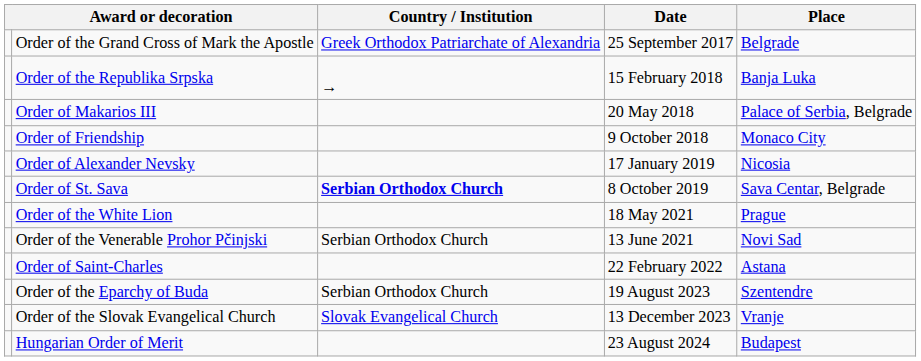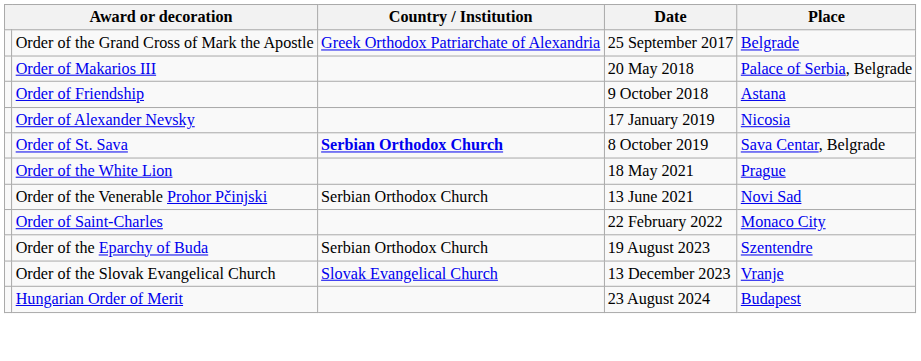 <table class="wikitable" style="text-align:left;">
 <tr>
 <th colspan=2>Award or decoration</th>
 <th>Country / Institution</th>
 <th>Date</th>
 <th>Place</th>
 </tr>
 <tr>
 <td></td>
 <td>Order of the Grand Cross of Mark the Apostle</td>
 <td><a href='#'>Greek Orthodox Patriarchate of Alexandria</a></td>
 <td>25 September 2017</td>
 <td><a href='#'>Belgrade</a></td>
 </tr>
 <tr>
 <td></td>
-<td><a href='#'>Order of the Republika Srpska</a></td>
-<td><br>→ </td>
-<td>15 February 2018</td>
-<td><a href='#'>Banja Luka</a></td>
-</tr>
-<tr>
-<td></td>
 <td><a href='#'>Order of Makarios III</a></td>
 <td></td>
 <td>20 May 2018</td>
 <td><a href='#'>Palace of Serbia</a>, Belgrade</td>
 </tr>
 <tr>
 <td></td>
 <td><a href='#'>Order of Friendship</a></td>
 <td></td>
 <td>9 October 2018</td>
-<td><a href='#'>Monaco City</a></td>
+<td><a href='#'>Astana</a></td>
 </tr>
 <tr>
 <td></td>
 <td><a href='#'>Order of Alexander Nevsky</a></td>
 <td></td>
 <td>17 January 2019</td>
 <td><a href='#'>Nicosia</a></td>
 </tr>
 <tr>
 <td></td>
 <td><a href='#'>Order of St. Sava</a></td>
 <td><strong><a href='#'>Serbian Orthodox Church</a></strong></td>
 <td>8 October 2019</td>
 <td><a href='#'>Sava Centar</a>, Belgrade</td>
 </tr>
 <tr>
 <td></td>
 <td><a href='#'>Order of the White Lion</a></td>
 <td></td>
 <td>18 May 2021</td>
 <td><a href='#'>Prague</a></td>
 </tr>
 <tr>
 <td></td>
 <td>Order of the Venerable <a href='#'>Prohor Pčinjski</a></td>
 <td>Serbian Orthodox Church</td>
 <td>13 June 2021</td>
 <td><a href='#'>Novi Sad</a></td>
 </tr>
 <tr>
 <td></td>
 <td><a href='#'>Order of Saint-Charles</a></td>
 <td></td>
 <td>22 February 2022</td>
-<td><a href='#'>Astana</a></td>
+<td><a href='#'>Monaco City</a></td>
 </tr>
 <tr>
 <td></td>
 <td>Order of the <a href='#'>Eparchy of Buda</a></td>
 <td>Serbian Orthodox Church</td>
 <td>19 August 2023</td>
 <td><a href='#'>Szentendre</a></td>
 </tr>
 <tr>
 <td></td>
 <td>Order of the Slovak Evangelical Church</td>
 <td><a href='#'>Slovak Evangelical Church</a></td>
 <td>13 December 2023</td>
 <td><a href='#'>Vranje</a></td>
 </tr>
 <tr>
 <td></td>
 <td><a href='#'>Hungarian Order of Merit</a></td>
 <td></td>
 <td>23 August 2024</td>
 <td><a href='#'>Budapest</a></td>
 </tr>
 </table>
